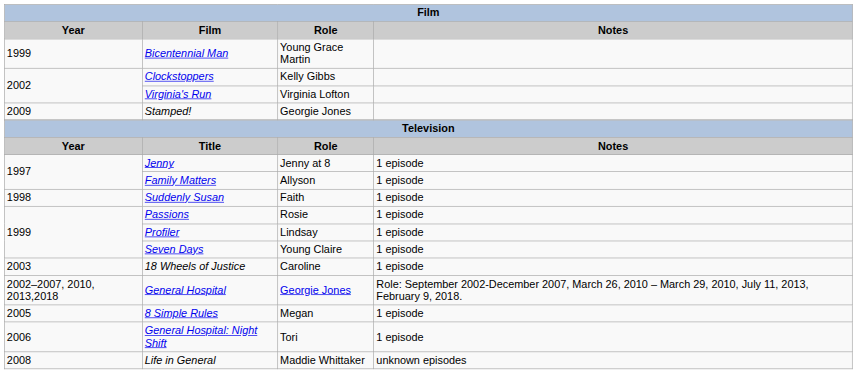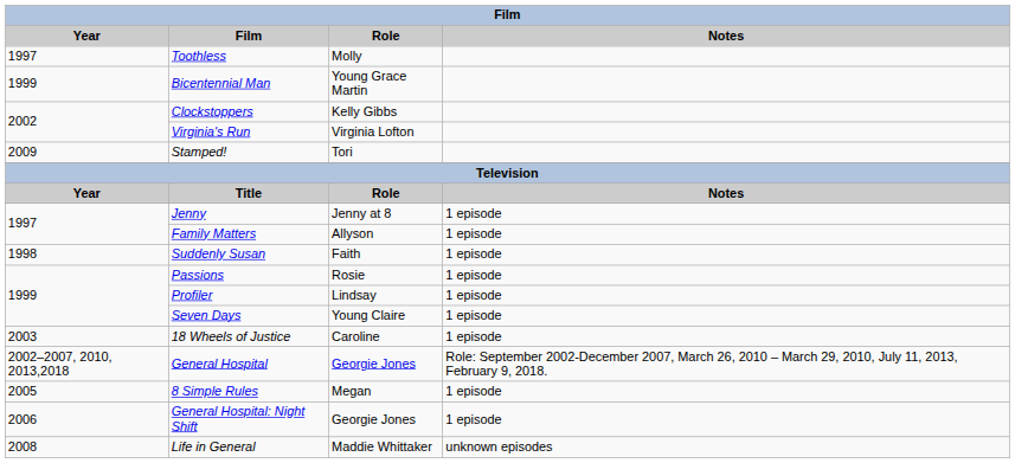 <table class="wikitable">
 <tr align="center">
 <th colspan=4 style="background:#B0C4DE;">Film</th>
 </tr>
 <tr align="center">
 <th style="background: #CCCCCC;">Year</th>
 <th style="background: #CCCCCC;">Film</th>
 <th style="background: #CCCCCC;">Role</th>
 <th style="background: #CCCCCC;">Notes</th>
+</tr>
+<tr>
+<td>1997</td>
+<td><em><a href='#'>Toothless</a></em></td>
+<td>Molly</td>
+<td></td>
 </tr>
 <tr>
 <td>1999</td>
 <td><em><a href='#'>Bicentennial Man</a></em></td>
 <td>Young Grace Martin</td>
 <td></td>
 </tr>
 <tr>
 <td rowspan=2>2002</td>
 <td><em><a href='#'>Clockstoppers</a></em></td>
 <td>Kelly Gibbs</td>
 <td></td>
 </tr>
 <tr>
 <td><em><a href='#'>Virginia's Run</a></em></td>
 <td>Virginia Lofton</td>
 </tr>
 <tr>
 <td>2009</td>
 <td><em>Stamped!</em></td>
-<td>Georgie Jones</td>
+<td>Tori</td>
 <td></td>
 </tr>
 <tr>
 </tr>
 <tr align="center">
 <th colspan=4 style="background:#B0C4DE;">Television</th>
 </tr>
 <tr align="center">
 <th style="background: #CCCCCC;">Year</th>
 <th style="background: #CCCCCC;">Title</th>
 <th style="background: #CCCCCC;">Role</th>
 <th style="background: #CCCCCC;">Notes</th>
 </tr>
 <tr>
 <td rowspan=2>1997</td>
 <td><em><a href='#'>Jenny</a></em></td>
 <td>Jenny at 8</td>
 <td>1 episode</td>
 </tr>
 <tr>
 <td><em><a href='#'>Family Matters</a></em></td>
 <td>Allyson</td>
 <td>1 episode</td>
 </tr>
 <tr>
 <td>1998</td>
 <td><em><a href='#'>Suddenly Susan</a></em></td>
 <td>Faith</td>
 <td>1 episode</td>
 </tr>
 <tr>
 <td rowspan=3>1999</td>
 <td><em><a href='#'>Passions</a></em></td>
 <td>Rosie</td>
 <td>1 episode</td>
 </tr>
 <tr>
 <td><em><a href='#'>Profiler</a></em></td>
 <td>Lindsay</td>
 <td>1 episode</td>
 </tr>
 <tr>
 <td><em><a href='#'>Seven Days</a></em></td>
 <td>Young Claire</td>
 <td>1 episode</td>
 </tr>
 <tr>
 <td>2003</td>
 <td><em>18 Wheels of Justice</em></td>
 <td>Caroline</td>
 <td>1 episode</td>
 </tr>
 <tr>
 <td>2002–2007, 2010, 2013,2018</td>
 <td><em><a href='#'>General Hospital</a></em></td>
 <td><a href='#'>Georgie Jones</a></td>
 <td>Role: September 2002-December 2007, March 26, 2010 – March 29, 2010, July 11, 2013, February 9, 2018.</td>
 </tr>
 <tr>
 <td>2005</td>
 <td><em><a href='#'>8 Simple Rules</a></em></td>
 <td>Megan</td>
 <td>1 episode</td>
 </tr>
 <tr>
 <td>2006</td>
 <td><em><a href='#'>General Hospital: Night Shift</a></em></td>
-<td>Tori</td>
+<td>Georgie Jones</td>
 <td>1 episode</td>
 </tr>
 <tr>
 <td>2008</td>
 <td><em>Life in General</em></td>
 <td>Maddie Whittaker</td>
 <td>unknown episodes</td>
 </tr>
 </table>
